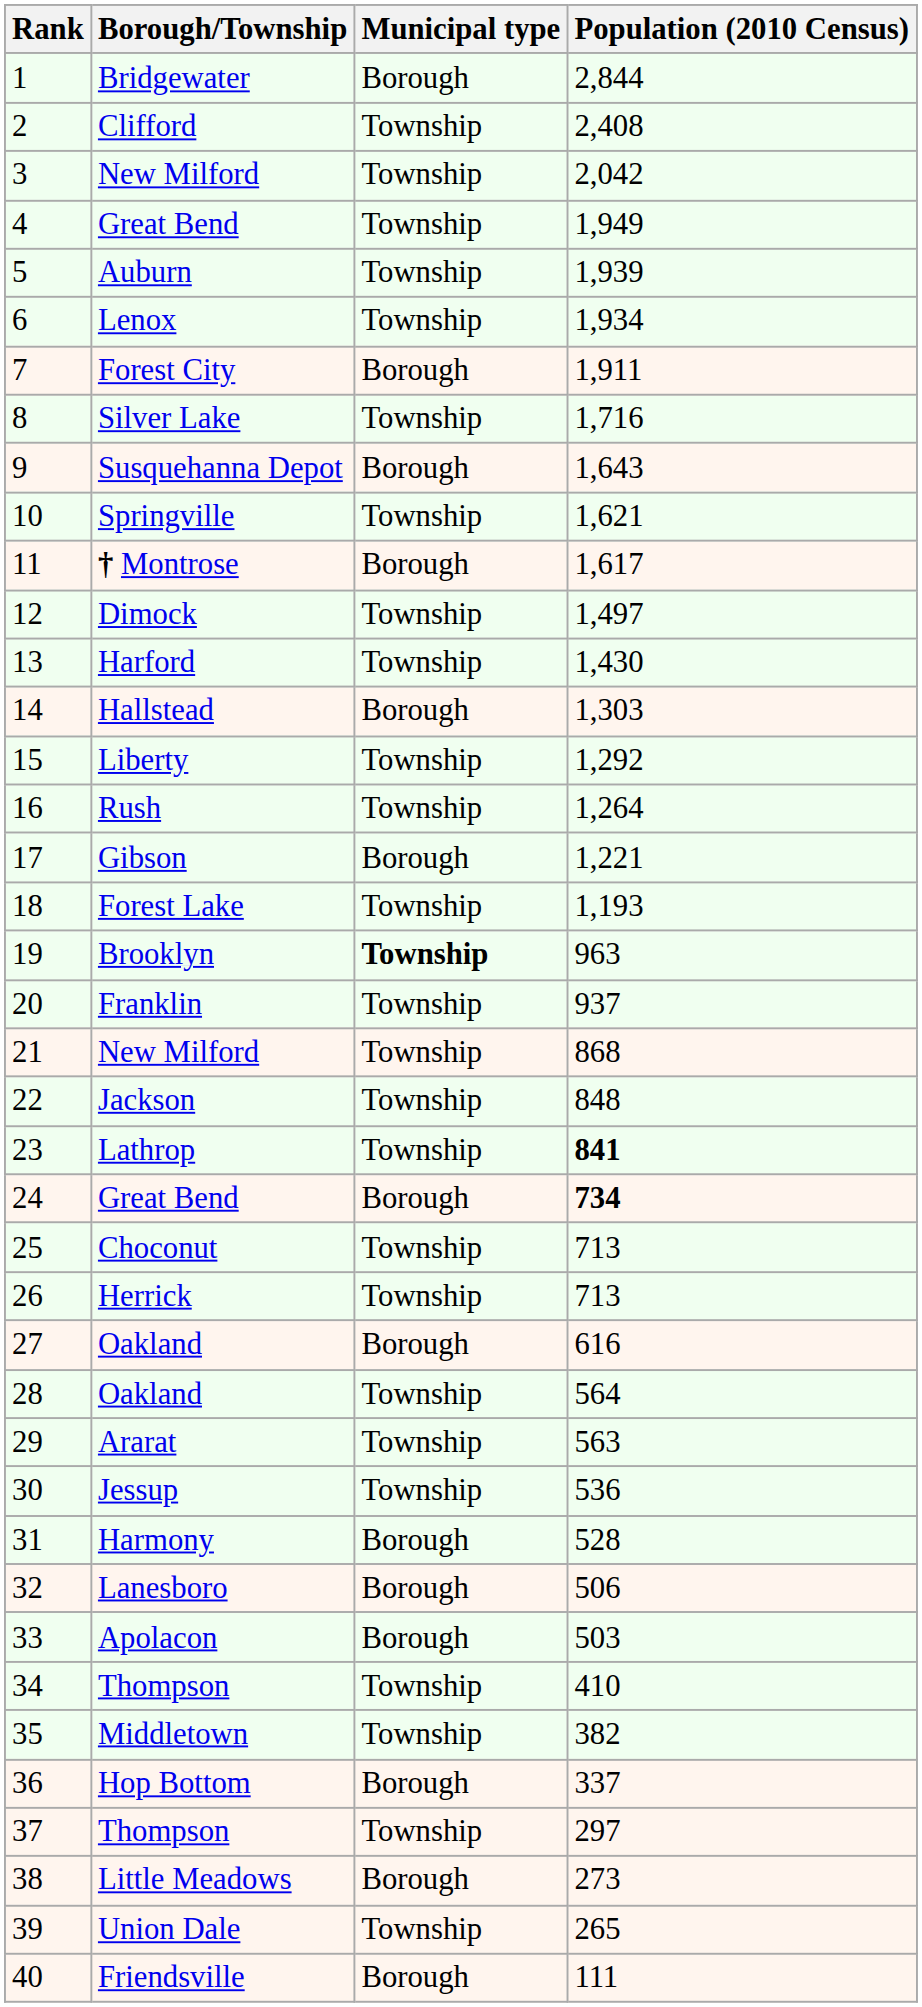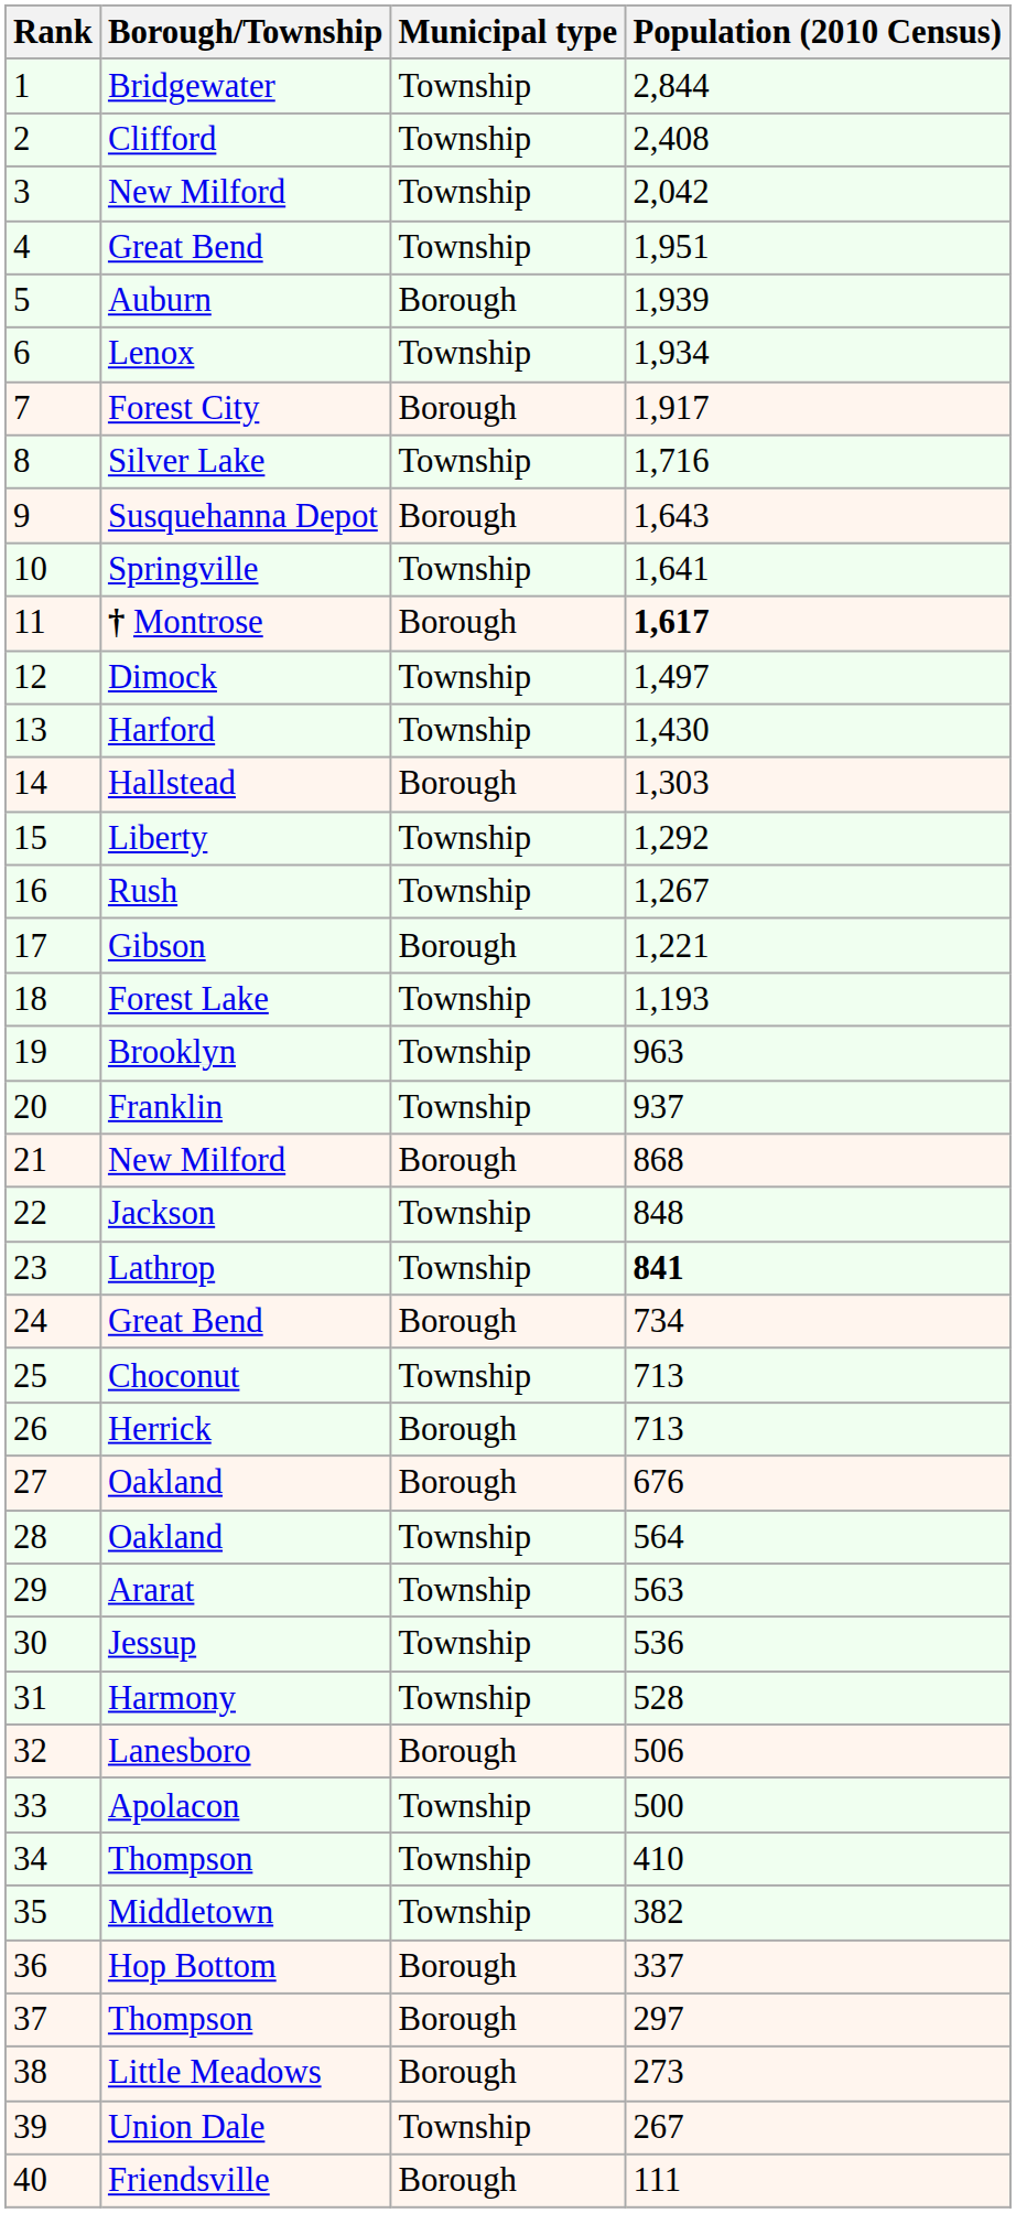 <table class="wikitable sortable">
 <tr>
 <th>Rank</th>
 <th>Borough/Township</th>
 <th>Municipal type</th>
 <th>Population (2010 Census)</th>
 </tr>
 <tr style="background:honeyDew">
 <td>1</td>
 <td><a href='#'>Bridgewater</a></td>
-<td>Borough</td>
+<td>Township</td>
 <td>2,844</td>
 </tr>
 <tr style="background:honeyDew">
 <td>2</td>
 <td><a href='#'>Clifford</a></td>
 <td>Township</td>
 <td>2,408</td>
 </tr>
 <tr style="background:honeyDew">
 <td>3</td>
 <td><a href='#'>New Milford</a></td>
 <td>Township</td>
 <td>2,042</td>
 </tr>
 <tr style="background:honeyDew">
 <td>4</td>
 <td><a href='#'>Great Bend</a></td>
 <td>Township</td>
-<td>1,949</td>
+<td>1,951</td>
 </tr>
 <tr style="background:honeyDew">
 <td>5</td>
 <td><a href='#'>Auburn</a></td>
-<td>Township</td>
+<td>Borough</td>
 <td>1,939</td>
 </tr>
 <tr style="background:honeyDew">
 <td>6</td>
 <td><a href='#'>Lenox</a></td>
 <td>Township</td>
 <td>1,934</td>
 </tr>
 <tr style="background:seaShell">
 <td>7</td>
 <td><a href='#'>Forest City</a></td>
 <td>Borough</td>
-<td>1,911</td>
+<td>1,917</td>
 </tr>
 <tr style="background:honeyDew">
 <td>8</td>
 <td><a href='#'>Silver Lake</a></td>
 <td>Township</td>
 <td>1,716</td>
 </tr>
 <tr style="background:seaShell">
 <td>9</td>
 <td><a href='#'>Susquehanna Depot</a></td>
 <td>Borough</td>
 <td>1,643</td>
 </tr>
 <tr style="background:honeyDew">
 <td>10</td>
 <td><a href='#'>Springville</a></td>
 <td>Township</td>
-<td>1,621</td>
+<td>1,641</td>
 </tr>
 <tr style="background:seaShell">
 <td>11</td>
 <td><strong>†</strong> <a href='#'>Montrose</a></td>
 <td>Borough</td>
-<td>1,617</td>
+<td><strong>1,617</strong></td>
 </tr>
 <tr style="background:honeyDew">
 <td>12</td>
 <td><a href='#'>Dimock</a></td>
 <td>Township</td>
 <td>1,497</td>
 </tr>
 <tr style="background:honeyDew">
 <td>13</td>
 <td><a href='#'>Harford</a></td>
 <td>Township</td>
 <td>1,430</td>
 </tr>
 <tr style="background:seaShell">
 <td>14</td>
 <td><a href='#'>Hallstead</a></td>
 <td>Borough</td>
 <td>1,303</td>
 </tr>
 <tr style="background:honeyDew">
 <td>15</td>
 <td><a href='#'>Liberty</a></td>
 <td>Township</td>
 <td>1,292</td>
 </tr>
 <tr style="background:honeyDew">
 <td>16</td>
 <td><a href='#'>Rush</a></td>
 <td>Township</td>
-<td>1,264</td>
+<td>1,267</td>
 </tr>
 <tr style="background:honeyDew">
 <td>17</td>
 <td><a href='#'>Gibson</a></td>
 <td>Borough</td>
 <td>1,221</td>
 </tr>
 <tr style="background:honeyDew">
 <td>18</td>
 <td><a href='#'>Forest Lake</a></td>
 <td>Township</td>
 <td>1,193</td>
 </tr>
 <tr style="background:honeyDew">
 <td>19</td>
 <td><a href='#'>Brooklyn</a></td>
-<td><strong>Township</strong></td>
+<td>Township</td>
 <td>963</td>
 </tr>
 <tr style="background:honeyDew">
 <td>20</td>
 <td><a href='#'>Franklin</a></td>
 <td>Township</td>
 <td>937</td>
 </tr>
 <tr style="background:seaShell">
 <td>21</td>
 <td><a href='#'>New Milford</a></td>
-<td>Township</td>
+<td>Borough</td>
 <td>868</td>
 </tr>
 <tr style="background:honeyDew">
 <td>22</td>
 <td><a href='#'>Jackson</a></td>
 <td>Township</td>
 <td>848</td>
 </tr>
 <tr style="background:honeyDew">
 <td>23</td>
 <td><a href='#'>Lathrop</a></td>
 <td>Township</td>
 <td><strong>841</strong></td>
 </tr>
 <tr style="background:seaShell">
 <td>24</td>
 <td><a href='#'>Great Bend</a></td>
 <td>Borough</td>
-<td><strong>734</strong></td>
+<td>734</td>
 </tr>
 <tr style="background:honeyDew">
 <td>25</td>
 <td><a href='#'>Choconut</a></td>
 <td>Township</td>
 <td>713</td>
 </tr>
 <tr style="background:honeyDew">
 <td>26</td>
 <td><a href='#'>Herrick</a></td>
-<td>Township</td>
+<td>Borough</td>
 <td>713</td>
 </tr>
 <tr style="background:seaShell">
 <td>27</td>
 <td><a href='#'>Oakland</a></td>
 <td>Borough</td>
-<td>616</td>
+<td>676</td>
 </tr>
 <tr style="background:honeyDew">
 <td>28</td>
 <td><a href='#'>Oakland</a></td>
 <td>Township</td>
 <td>564</td>
 </tr>
 <tr style="background:honeyDew">
 <td>29</td>
 <td><a href='#'>Ararat</a></td>
 <td>Township</td>
 <td>563</td>
 </tr>
 <tr style="background:honeyDew">
 <td>30</td>
 <td><a href='#'>Jessup</a></td>
 <td>Township</td>
 <td>536</td>
 </tr>
 <tr style="background:honeyDew">
 <td>31</td>
 <td><a href='#'>Harmony</a></td>
-<td>Borough</td>
+<td>Township</td>
 <td>528</td>
 </tr>
 <tr style="background:seaShell">
 <td>32</td>
 <td><a href='#'>Lanesboro</a></td>
 <td>Borough</td>
 <td>506</td>
 </tr>
 <tr style="background:honeyDew">
 <td>33</td>
 <td><a href='#'>Apolacon</a></td>
-<td>Borough</td>
-<td>503</td>
+<td>Township</td>
+<td>500</td>
 </tr>
 <tr style="background:honeyDew">
 <td>34</td>
 <td><a href='#'>Thompson</a></td>
 <td>Township</td>
 <td>410</td>
 </tr>
 <tr style="background:honeyDew">
 <td>35</td>
 <td><a href='#'>Middletown</a></td>
 <td>Township</td>
 <td>382</td>
 </tr>
 <tr style="background:seaShell">
 <td>36</td>
 <td><a href='#'>Hop Bottom</a></td>
 <td>Borough</td>
 <td>337</td>
 </tr>
 <tr style="background:seaShell">
 <td>37</td>
 <td><a href='#'>Thompson</a></td>
-<td>Township</td>
+<td>Borough</td>
 <td>297</td>
 </tr>
 <tr style="background:seaShell">
 <td>38</td>
 <td><a href='#'>Little Meadows</a></td>
 <td>Borough</td>
 <td>273</td>
 </tr>
 <tr style="background:seaShell">
 <td>39</td>
 <td><a href='#'>Union Dale</a></td>
 <td>Township</td>
-<td>265</td>
+<td>267</td>
 </tr>
 <tr style="background:seaShell">
 <td>40</td>
 <td><a href='#'>Friendsville</a></td>
 <td>Borough</td>
 <td>111</td>
 </tr>
 </table>
